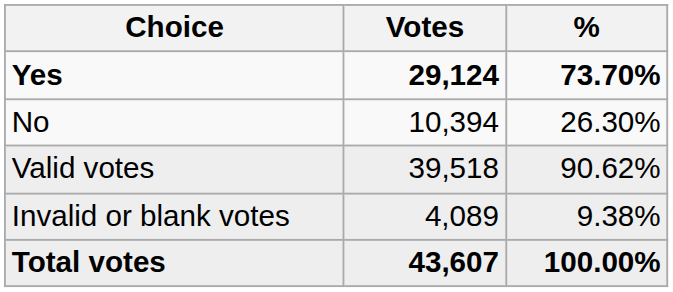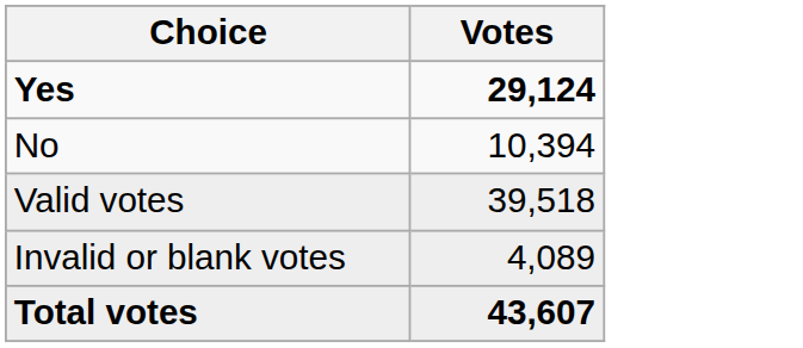 <table class="wikitable">
 <tr>
 <th style=width:11em>Choice</th>
 <th style=width:5em>Votes</th>
-<th style=width:5em>%</th>
 </tr>
 <tr>
 <td> <strong>Yes</strong></td>
 <td style="text-align: right;"><strong>29,124</strong></td>
-<td style="text-align: right;"><strong>73.70%</strong></td>
 </tr>
 <tr>
 <td> No</td>
 <td style="text-align: right;">10,394</td>
-<td style="text-align: right;">26.30%</td>
 </tr>
 <tr style="background-color:#eeeeee" |>
 <td>Valid votes</td>
 <td style="text-align: right;">39,518</td>
-<td style="text-align: right;">90.62%</td>
 </tr>
 <tr style="background-color:#eeeeee" |>
 <td>Invalid or blank votes</td>
 <td style="text-align: right;">4,089</td>
-<td style="text-align: right;">9.38%</td>
 </tr>
 <tr style="background-color:#eeeeee" |>
 <td><strong>Total votes </strong></td>
 <td style="text-align: right;"><strong>43,607</strong></td>
-<td style="text-align: right;"><strong>100.00%</strong></td>
 </tr>
 </table>
